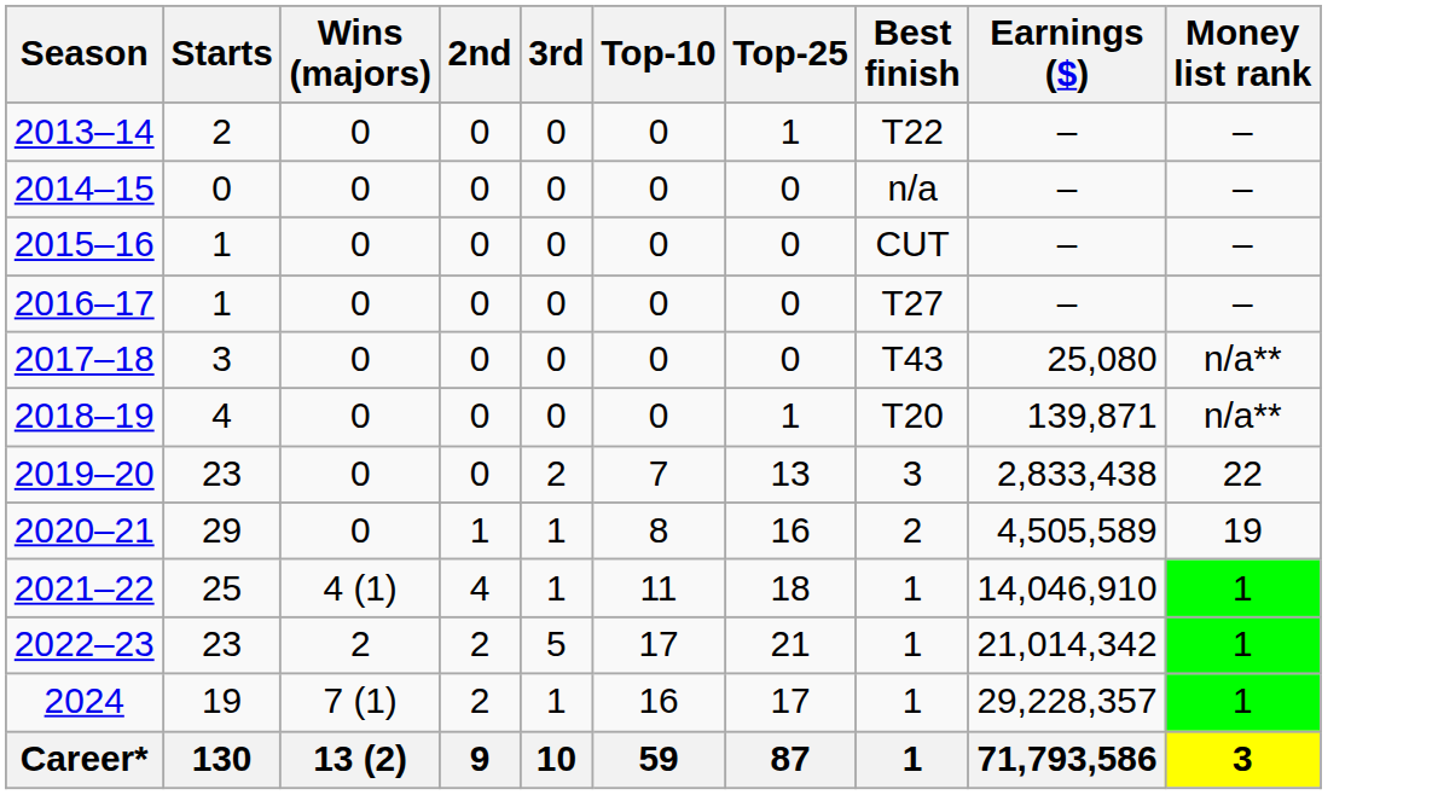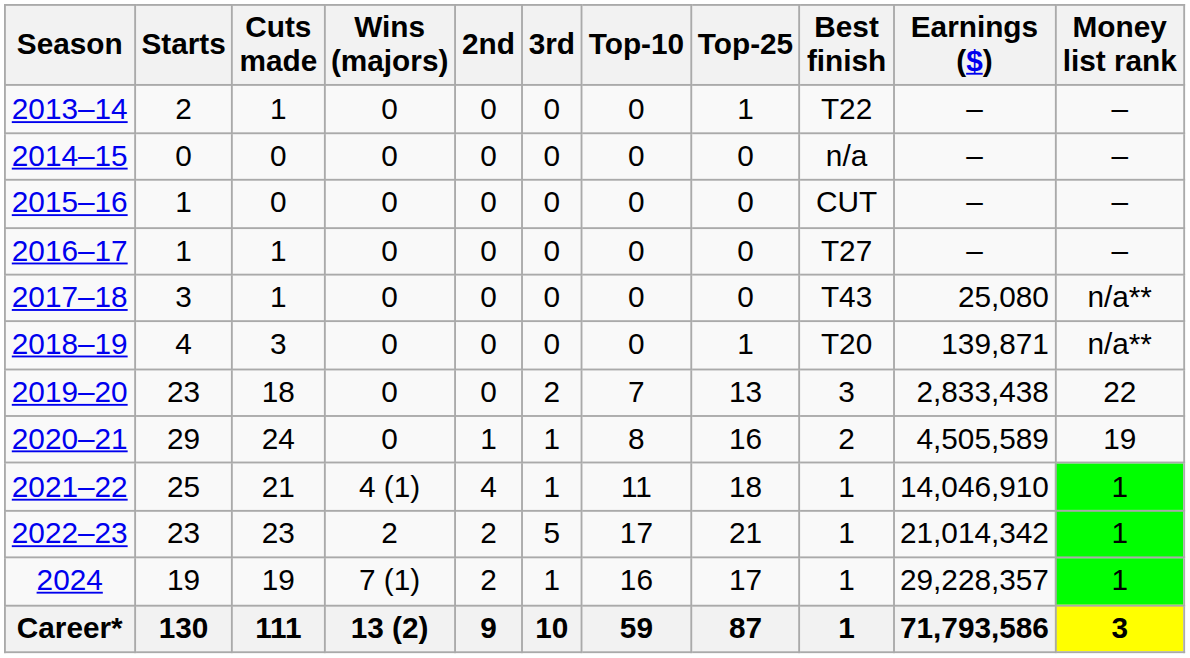 <table class="wikitable" style="text-align:center">
 <tr>
 <th>Season</th>
 <th>Starts</th>
+<th>Cuts<br>made</th>
 <th>Wins<br>(majors)</th>
 <th>2nd</th>
 <th>3rd</th>
 <th>Top-10</th>
 <th>Top-25</th>
 <th>Best<br>finish</th>
 <th>Earnings<br>(<a href='#'>$</a>)</th>
 <th>Money<br>list rank</th>
 </tr>
 <tr>
 <td><a href='#'>2013–14</a></td>
 <td>2</td>
+<td>1</td>
 <td>0</td>
 <td>0</td>
 <td>0</td>
 <td>0</td>
 <td>1</td>
 <td>T22</td>
 <td>–</td>
 <td>–</td>
 </tr>
 <tr>
 <td><a href='#'>2014–15</a></td>
+<td>0</td>
 <td>0</td>
 <td>0</td>
 <td>0</td>
 <td>0</td>
 <td>0</td>
 <td>0</td>
 <td>n/a</td>
 <td>–</td>
 <td>–</td>
 </tr>
 <tr>
 <td><a href='#'>2015–16</a></td>
 <td>1</td>
 <td>0</td>
 <td>0</td>
 <td>0</td>
 <td>0</td>
 <td>0</td>
+<td>0</td>
 <td>CUT</td>
 <td>–</td>
 <td>–</td>
 </tr>
 <tr>
 <td><a href='#'>2016–17</a></td>
+<td>1</td>
 <td>1</td>
 <td>0</td>
 <td>0</td>
 <td>0</td>
 <td>0</td>
 <td>0</td>
 <td>T27</td>
 <td>–</td>
 <td>–</td>
 </tr>
 <tr>
 <td><a href='#'>2017–18</a></td>
 <td>3</td>
+<td>1</td>
 <td>0</td>
 <td>0</td>
 <td>0</td>
 <td>0</td>
 <td>0</td>
 <td>T43</td>
 <td style="text-align:right;">25,080</td>
 <td>n/a**</td>
 </tr>
 <tr>
 <td><a href='#'>2018–19</a></td>
 <td>4</td>
+<td>3</td>
 <td>0</td>
 <td>0</td>
 <td>0</td>
 <td>0</td>
 <td>1</td>
 <td>T20</td>
 <td style="text-align:right;">139,871</td>
 <td>n/a**</td>
 </tr>
 <tr>
 <td><a href='#'>2019–20</a></td>
 <td>23</td>
+<td>18</td>
 <td>0</td>
 <td>0</td>
 <td>2</td>
 <td>7</td>
 <td>13</td>
 <td>3</td>
 <td style="text-align:right;">2,833,438</td>
 <td>22</td>
 </tr>
 <tr>
 <td><a href='#'>2020–21</a></td>
 <td>29</td>
+<td>24</td>
 <td>0</td>
 <td>1</td>
 <td>1</td>
 <td>8</td>
 <td>16</td>
 <td>2</td>
 <td style="text-align:right;">4,505,589</td>
 <td>19</td>
 </tr>
 <tr>
 <td><a href='#'>2021–22</a></td>
 <td>25</td>
+<td>21</td>
 <td>4 (1)</td>
 <td>4</td>
 <td>1</td>
 <td>11</td>
 <td>18</td>
 <td>1</td>
 <td style="text-align:right;">14,046,910</td>
 <td style="background:lime;">1</td>
 </tr>
 <tr>
 <td><a href='#'>2022–23</a></td>
+<td>23</td>
 <td>23</td>
 <td>2</td>
 <td>2</td>
 <td>5</td>
 <td>17</td>
 <td>21</td>
 <td>1</td>
 <td style="text-align:right;">21,014,342</td>
 <td style="background:lime;">1</td>
 </tr>
 <tr>
 <td><a href='#'>2024</a></td>
 <td>19</td>
+<td>19</td>
 <td>7 (1)</td>
 <td>2</td>
 <td>1</td>
 <td>16</td>
 <td>17</td>
 <td>1</td>
 <td style="text-align:right;">29,228,357</td>
 <td style="background:lime;">1</td>
 </tr>
 <tr>
 <th>Career*</th>
 <th>130</th>
+<th>111</th>
 <th>13 (2)</th>
 <th>9</th>
 <th>10</th>
 <th>59</th>
 <th>87</th>
 <th>1</th>
 <th>71,793,586</th>
 <th style="background:yellow;">3</th>
 </tr>
 </table>
